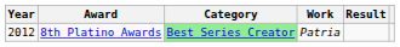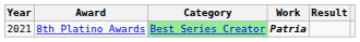 <table class="wikitable sortable plainrowheaders">
 <tr>
 <th>Year</th>
 <th>Award</th>
 <th>Category</th>
 <th>Work</th>
 <th>Result</th>
 <th scope="col" class="unsortable"></th>
 </tr>
 <tr>
-<td align = "center">2012</td>
+<td align = "center">2021</td>
 <td><a href='#'>8th Platino Awards</a></td>
 <td style="background: lightgreen;"><a href='#'>Best Series Creator</a></td>
-<td><em>Patria</em></td>
+<td><strong><em>Patria</em></strong></td>
 <td></td>
 <td align = "center"></td>
 </tr>
 </table>
